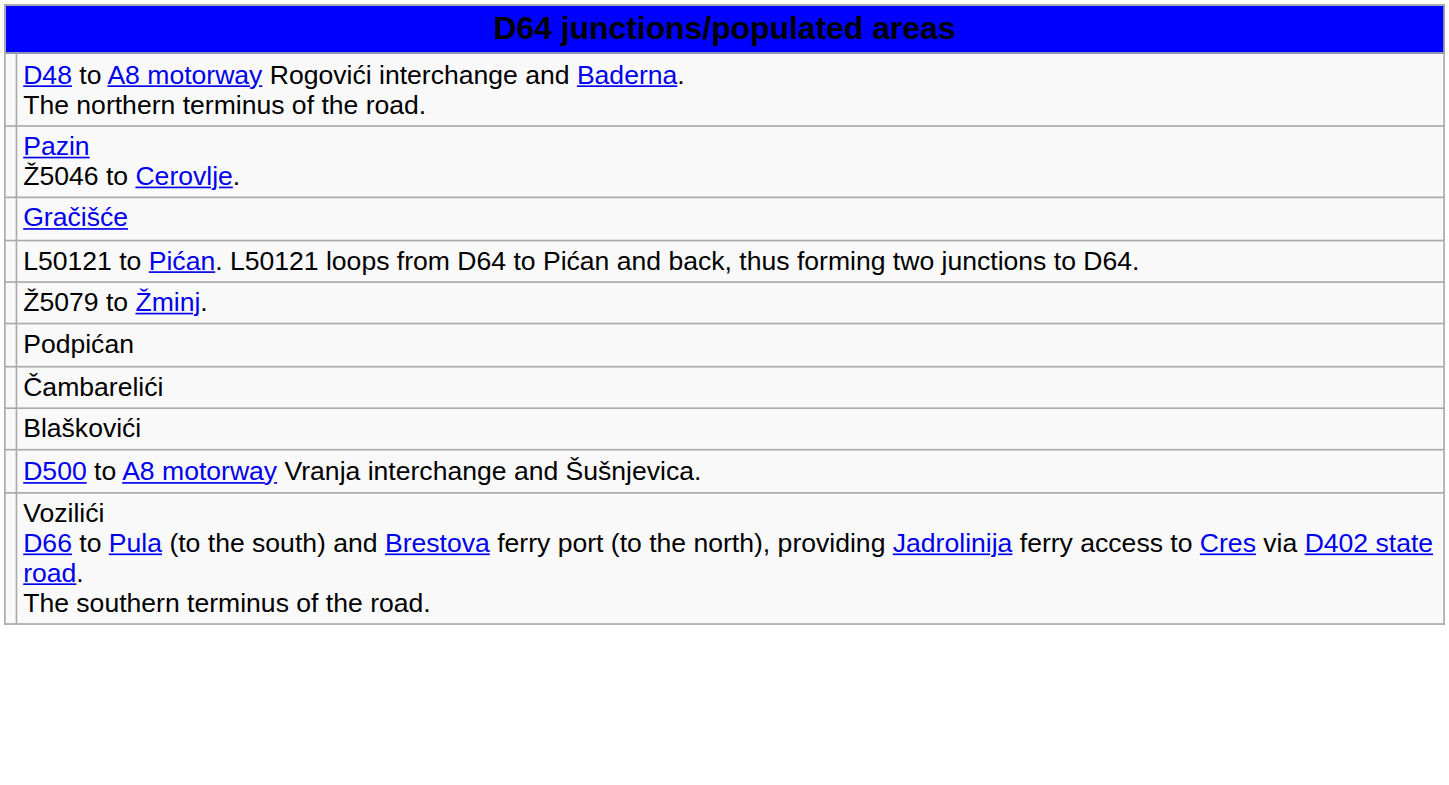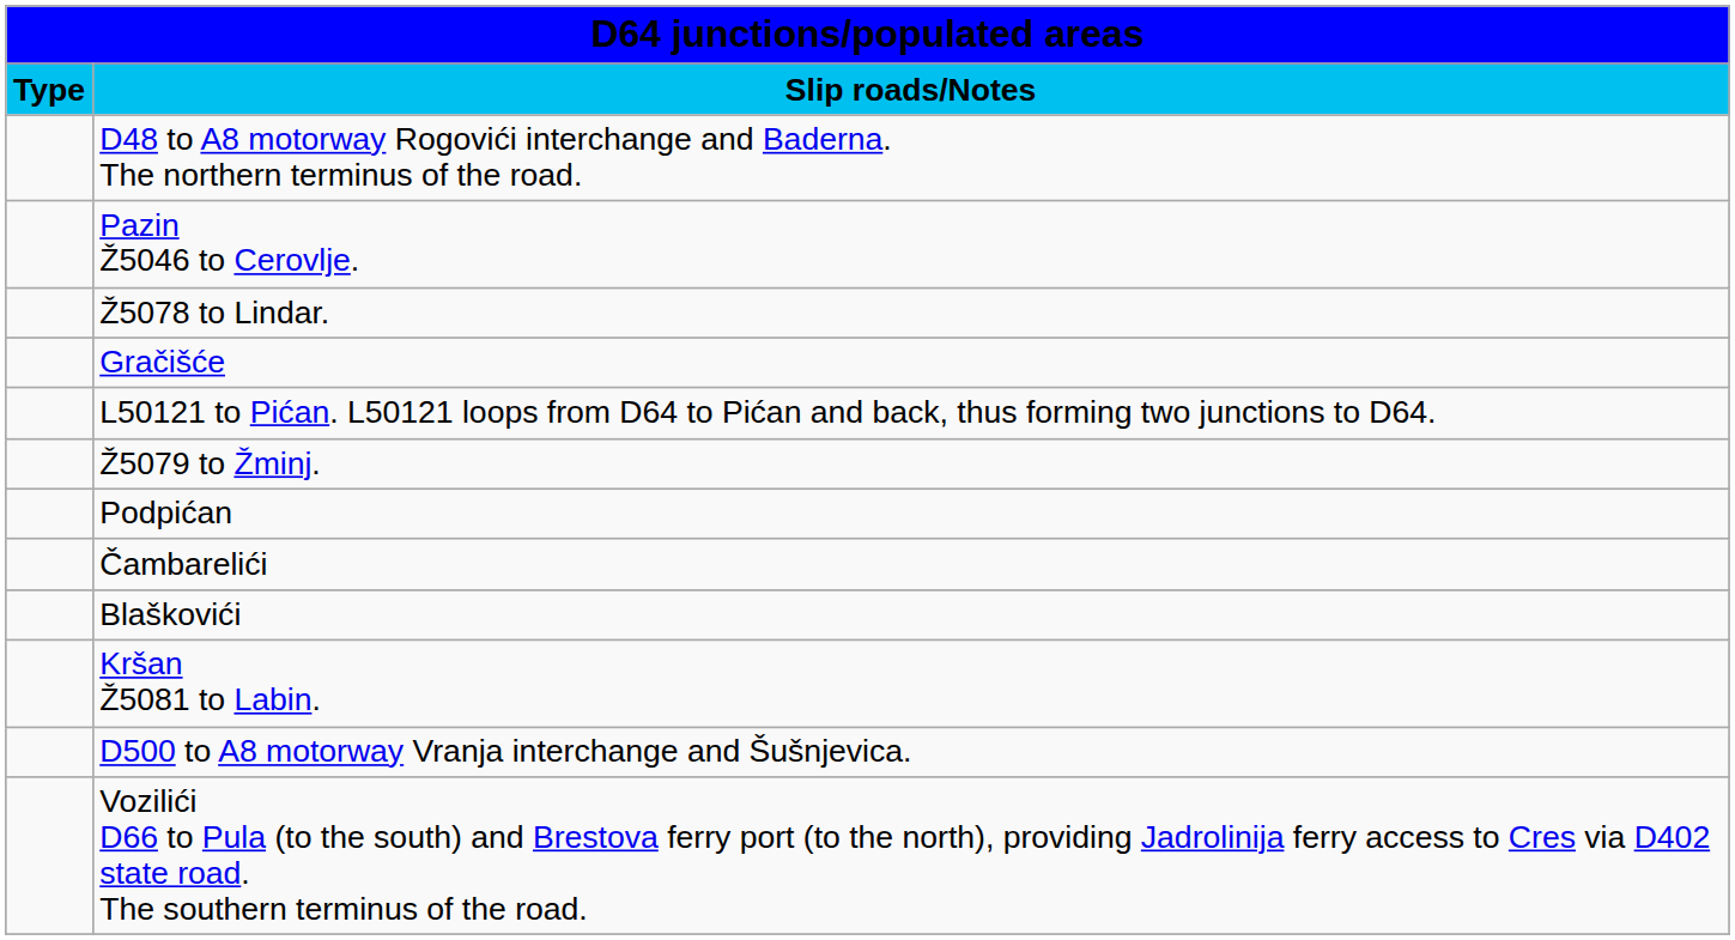 <table class="wikitable">
 <tr>
 <td colspan=2 bgcolor=blue align=center style=margin-top:15><span><big><strong>D64 junctions/populated areas</strong></big></span></td>
+</tr>
+<tr>
+<td align=center bgcolor=00c0f0><strong>Type</strong></td>
+<td align=center bgcolor=00c0f0><strong>Slip roads/Notes</strong></td>
 </tr>
 <tr>
 <td></td>
 <td> <a href='#'>D48</a> to <a href='#'>A8 motorway</a> Rogovići interchange and <a href='#'>Baderna</a>.<br>The northern terminus of the road.</td>
 </tr>
 <tr>
 <td></td>
 <td><a href='#'>Pazin</a><br>Ž5046 to <a href='#'>Cerovlje</a>.</td>
+</tr>
+<tr>
+<td></td>
+<td>Ž5078 to Lindar.</td>
 </tr>
 <tr>
 <td></td>
 <td><a href='#'>Gračišće</a></td>
 </tr>
 <tr>
 <td></td>
 <td>L50121 to <a href='#'>Pićan</a>. L50121 loops from D64 to Pićan and back, thus forming two junctions to D64.</td>
 </tr>
 <tr>
 <td></td>
 <td>Ž5079 to <a href='#'>Žminj</a>.</td>
 </tr>
 <tr>
 <td></td>
 <td>Podpićan</td>
 </tr>
 <tr>
 <td></td>
 <td>Čambarelići</td>
 </tr>
 <tr>
 <td></td>
 <td>Blaškovići</td>
 </tr>
 <tr>
 <td></td>
+<td><a href='#'>Kršan</a><br>Ž5081 to <a href='#'>Labin</a>.</td>
+</tr>
+<tr>
+<td></td>
 <td> <a href='#'>D500</a> to <a href='#'>A8 motorway</a> Vranja interchange and Šušnjevica.</td>
 </tr>
 <tr>
 <td></td>
 <td>Vozilići<br> <a href='#'>D66</a> to <a href='#'>Pula</a> (to the south) and <a href='#'>Brestova</a> ferry port (to the north), providing <a href='#'>Jadrolinija</a> ferry access to <a href='#'>Cres</a> via <a href='#'>D402 state road</a>.<br>The southern terminus of the road.</td>
 </tr>
 </table>
